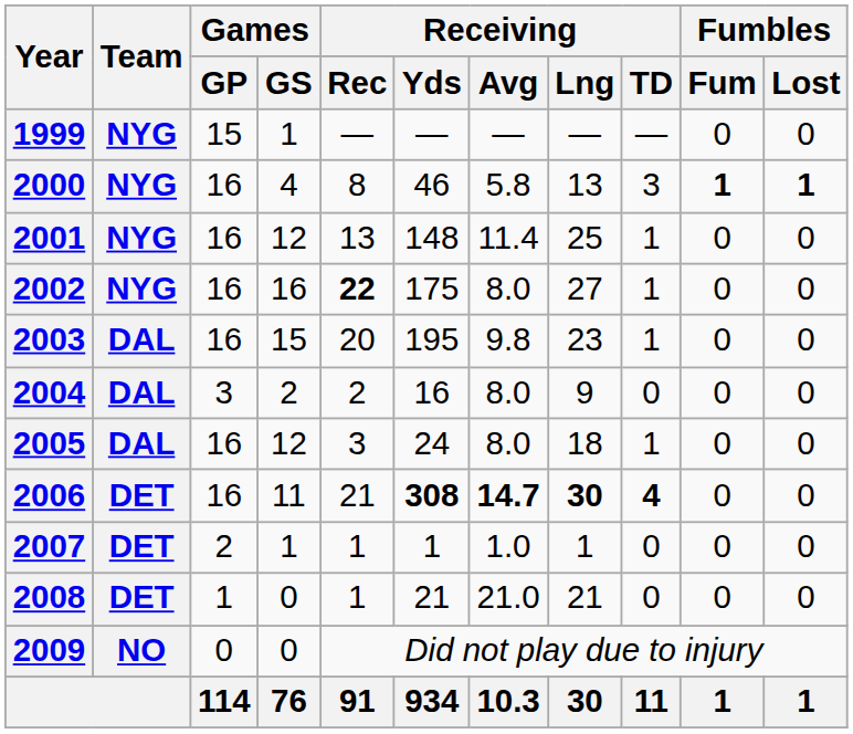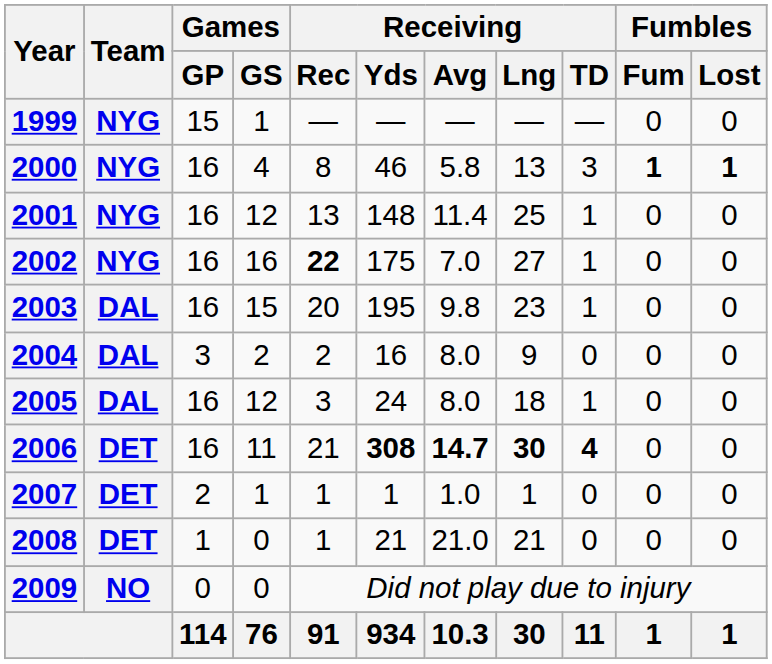 <table class="wikitable" style="text-align:center">
 <tr>
 <th rowspan="2">Year</th>
 <th rowspan="2">Team</th>
 <th colspan="2">Games</th>
 <th colspan="5">Receiving</th>
 <th colspan="2">Fumbles</th>
 </tr>
 <tr>
 <th>GP</th>
 <th>GS</th>
 <th>Rec</th>
 <th>Yds</th>
 <th>Avg</th>
 <th>Lng</th>
 <th>TD</th>
 <th>Fum</th>
 <th>Lost</th>
 </tr>
 <tr>
 <th><a href='#'>1999</a></th>
 <th><a href='#'>NYG</a></th>
 <td>15</td>
 <td>1</td>
 <td>—</td>
 <td>—</td>
 <td>—</td>
 <td>—</td>
 <td>—</td>
 <td>0</td>
 <td>0</td>
 </tr>
 <tr>
 <th><a href='#'>2000</a></th>
 <th><a href='#'>NYG</a></th>
 <td>16</td>
 <td>4</td>
 <td>8</td>
 <td>46</td>
 <td>5.8</td>
 <td>13</td>
 <td>3</td>
 <td><strong>1</strong></td>
 <td><strong>1</strong></td>
 </tr>
 <tr>
 <th><a href='#'>2001</a></th>
 <th><a href='#'>NYG</a></th>
 <td>16</td>
 <td>12</td>
 <td>13</td>
 <td>148</td>
 <td>11.4</td>
 <td>25</td>
 <td>1</td>
 <td>0</td>
 <td>0</td>
 </tr>
 <tr>
 <th><a href='#'>2002</a></th>
 <th><a href='#'>NYG</a></th>
 <td>16</td>
 <td>16</td>
 <td><strong>22</strong></td>
 <td>175</td>
-<td>8.0</td>
+<td>7.0</td>
 <td>27</td>
 <td>1</td>
 <td>0</td>
 <td>0</td>
 </tr>
 <tr>
 <th><a href='#'>2003</a></th>
 <th><a href='#'>DAL</a></th>
 <td>16</td>
 <td>15</td>
 <td>20</td>
 <td>195</td>
 <td>9.8</td>
 <td>23</td>
 <td>1</td>
 <td>0</td>
 <td>0</td>
 </tr>
 <tr>
 <th><a href='#'>2004</a></th>
 <th><a href='#'>DAL</a></th>
 <td>3</td>
 <td>2</td>
 <td>2</td>
 <td>16</td>
 <td>8.0</td>
 <td>9</td>
 <td>0</td>
 <td>0</td>
 <td>0</td>
 </tr>
 <tr>
 <th><a href='#'>2005</a></th>
 <th><a href='#'>DAL</a></th>
 <td>16</td>
 <td>12</td>
 <td>3</td>
 <td>24</td>
 <td>8.0</td>
 <td>18</td>
 <td>1</td>
 <td>0</td>
 <td>0</td>
 </tr>
 <tr>
 <th><a href='#'>2006</a></th>
 <th><a href='#'>DET</a></th>
 <td>16</td>
 <td>11</td>
 <td>21</td>
 <td><strong>308</strong></td>
 <td><strong>14.7</strong></td>
 <td><strong>30</strong></td>
 <td><strong>4</strong></td>
 <td>0</td>
 <td>0</td>
 </tr>
 <tr>
 <th><a href='#'>2007</a></th>
 <th><a href='#'>DET</a></th>
 <td>2</td>
 <td>1</td>
 <td>1</td>
 <td>1</td>
 <td>1.0</td>
 <td>1</td>
 <td>0</td>
 <td>0</td>
 <td>0</td>
 </tr>
 <tr>
 <th><a href='#'>2008</a></th>
 <th><a href='#'>DET</a></th>
 <td>1</td>
 <td>0</td>
 <td>1</td>
 <td>21</td>
 <td>21.0</td>
 <td>21</td>
 <td>0</td>
 <td>0</td>
 <td>0</td>
 </tr>
 <tr>
 <th><a href='#'>2009</a></th>
 <th><a href='#'>NO</a></th>
 <td>0</td>
 <td>0</td>
 <td colspan="7"><em>Did not play due to injury</em></td>
 </tr>
 <tr>
 <th colspan="2"></th>
 <th>114</th>
 <th>76</th>
 <th>91</th>
 <th>934</th>
 <th>10.3</th>
 <th>30</th>
 <th>11</th>
 <th>1</th>
 <th>1</th>
 </tr>
 </table>
